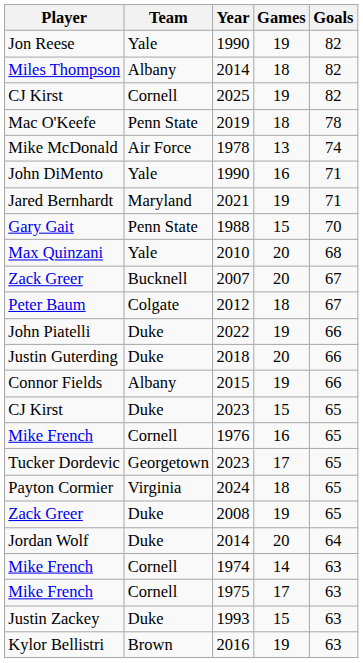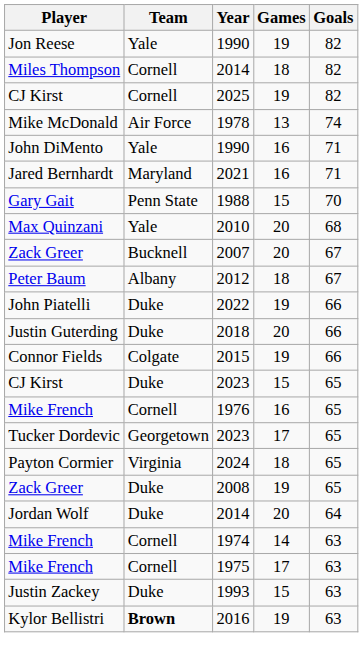 <table class="wikitable sortable" style="text-align:center">
 <tr>
 <th>Player</th>
 <th>Team</th>
 <th>Year</th>
 <th>Games</th>
 <th>Goals</th>
 </tr>
 <tr>
 <td align=left>Jon Reese</td>
 <td align=left>Yale</td>
 <td>1990</td>
 <td>19</td>
 <td>82</td>
 </tr>
 <tr>
 <td align=left><a href='#'>Miles Thompson</a></td>
-<td align=left>Albany</td>
+<td align=left>Cornell</td>
 <td>2014</td>
 <td>18</td>
 <td>82</td>
 </tr>
 <tr>
 <td align=left>CJ Kirst</td>
 <td align=left>Cornell</td>
 <td>2025</td>
 <td>19</td>
 <td>82</td>
-</tr>
-<tr>
-<td align=left>Mac O'Keefe</td>
-<td align=left>Penn State</td>
-<td>2019</td>
-<td>18</td>
-<td>78</td>
 </tr>
 <tr>
 <td align=left>Mike McDonald</td>
 <td align=left>Air Force</td>
 <td>1978</td>
 <td>13</td>
 <td>74</td>
 </tr>
 <tr>
 <td align=left>John DiMento</td>
 <td align=left>Yale</td>
 <td>1990</td>
 <td>16</td>
 <td>71</td>
 </tr>
 <tr>
 <td align=left>Jared Bernhardt</td>
 <td align=left>Maryland</td>
 <td>2021</td>
-<td>19</td>
+<td>16</td>
 <td>71</td>
 </tr>
 <tr>
 <td align=left><a href='#'>Gary Gait</a></td>
 <td align=left>Penn State</td>
 <td>1988</td>
 <td>15</td>
 <td>70</td>
 </tr>
 <tr>
 <td align=left><a href='#'>Max Quinzani</a></td>
 <td align=left>Yale</td>
 <td>2010</td>
 <td>20</td>
 <td>68</td>
 </tr>
 <tr>
 <td align=left><a href='#'>Zack Greer</a></td>
 <td align=left>Bucknell</td>
 <td>2007</td>
 <td>20</td>
 <td>67</td>
 </tr>
 <tr>
 <td align=left><a href='#'>Peter Baum</a></td>
-<td align=left>Colgate</td>
+<td align=left>Albany</td>
 <td>2012</td>
 <td>18</td>
 <td>67</td>
 </tr>
 <tr>
 <td align=left>John Piatelli</td>
 <td align=left>Duke</td>
 <td>2022</td>
 <td>19</td>
 <td>66</td>
 </tr>
 <tr>
 <td align=left>Justin Guterding</td>
 <td align=left>Duke</td>
 <td>2018</td>
 <td>20</td>
 <td>66</td>
 </tr>
 <tr>
 <td align=left>Connor Fields</td>
-<td align=left>Albany</td>
+<td align=left>Colgate</td>
 <td>2015</td>
 <td>19</td>
 <td>66</td>
 </tr>
 <tr>
 <td align=left>CJ Kirst</td>
 <td align=left>Duke</td>
 <td>2023</td>
 <td>15</td>
 <td>65</td>
 </tr>
 <tr>
 <td align=left><a href='#'>Mike French</a></td>
 <td align=left>Cornell</td>
 <td>1976</td>
 <td>16</td>
 <td>65</td>
 </tr>
 <tr>
 <td align=left>Tucker Dordevic</td>
 <td align=left>Georgetown</td>
 <td>2023</td>
 <td>17</td>
 <td>65</td>
 </tr>
 <tr>
 <td align=left>Payton Cormier</td>
 <td align=left>Virginia</td>
 <td>2024</td>
 <td>18</td>
 <td>65</td>
 </tr>
 <tr>
 <td align=left><a href='#'>Zack Greer</a></td>
 <td align=left>Duke</td>
 <td>2008</td>
 <td>19</td>
 <td>65</td>
 </tr>
 <tr>
 <td align=left>Jordan Wolf</td>
 <td align=left>Duke</td>
 <td>2014</td>
 <td>20</td>
 <td>64</td>
 </tr>
 <tr>
 <td align=left><a href='#'>Mike French</a></td>
 <td align=left>Cornell</td>
 <td>1974</td>
 <td>14</td>
 <td>63</td>
 </tr>
 <tr>
 <td align=left><a href='#'>Mike French</a></td>
 <td align=left>Cornell</td>
 <td>1975</td>
 <td>17</td>
 <td>63</td>
 </tr>
 <tr>
 <td align=left>Justin Zackey</td>
 <td align=left>Duke</td>
 <td>1993</td>
 <td>15</td>
 <td>63</td>
 </tr>
 <tr>
 <td align=left>Kylor Bellistri</td>
-<td align=left>Brown</td>
+<td align=left><strong>Brown</strong></td>
 <td>2016</td>
 <td>19</td>
 <td>63</td>
 </tr>
 </table>
